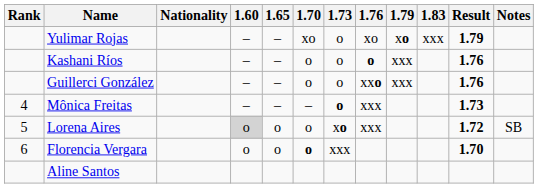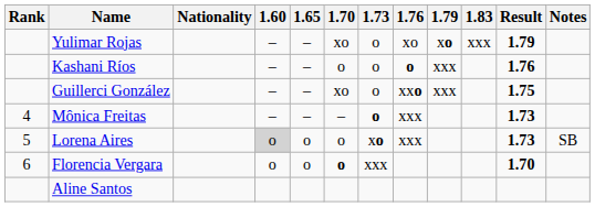 <table class="wikitable sortable" style="text-align:center">
 <tr>
 <th>Rank</th>
 <th>Name</th>
 <th>Nationality</th>
 <th>1.60</th>
 <th>1.65</th>
 <th>1.70</th>
 <th>1.73</th>
 <th>1.76</th>
 <th>1.79</th>
 <th>1.83</th>
 <th>Result</th>
 <th>Notes</th>
 </tr>
 <tr>
 <td></td>
 <td align=left><a href='#'>Yulimar Rojas</a></td>
 <td align=left></td>
 <td>–</td>
 <td>–</td>
 <td>xo</td>
 <td>o</td>
 <td>xo</td>
 <td>x<strong>o</strong></td>
 <td>xxx</td>
 <td><strong>1.79</strong></td>
 <td></td>
 </tr>
 <tr>
 <td></td>
 <td align=left><a href='#'>Kashani Ríos</a></td>
 <td align=left></td>
 <td>–</td>
 <td>–</td>
 <td>o</td>
 <td>o</td>
 <td><strong>o</strong></td>
 <td>xxx</td>
 <td></td>
 <td><strong>1.76</strong></td>
 <td></td>
 </tr>
 <tr>
 <td></td>
 <td align=left><a href='#'>Guillerci González</a></td>
 <td align=left></td>
 <td>–</td>
 <td>–</td>
-<td>o</td>
+<td>xo</td>
 <td>o</td>
 <td>xx<strong>o</strong></td>
 <td>xxx</td>
 <td></td>
-<td><strong>1.76</strong></td>
+<td><strong>1.75</strong></td>
 <td></td>
 </tr>
 <tr>
 <td>4</td>
 <td align=left><a href='#'>Mônica Freitas</a></td>
 <td align=left></td>
 <td>–</td>
 <td>–</td>
 <td>–</td>
 <td><strong>o</strong></td>
 <td>xxx</td>
 <td></td>
 <td></td>
 <td><strong>1.73</strong></td>
 <td></td>
 </tr>
 <tr>
 <td>5</td>
 <td align=left><a href='#'>Lorena Aires</a></td>
 <td align=left></td>
 <td style="background: lightgrey;">o</td>
 <td>o</td>
 <td>o</td>
 <td>x<strong>o</strong></td>
 <td>xxx</td>
 <td></td>
 <td></td>
-<td><strong>1.72</strong></td>
+<td><strong>1.73</strong></td>
 <td>SB</td>
 </tr>
 <tr>
 <td>6</td>
 <td align=left><a href='#'>Florencia Vergara</a></td>
 <td align=left></td>
 <td>o</td>
 <td>o</td>
 <td><strong>o</strong></td>
 <td>xxx</td>
 <td></td>
 <td></td>
 <td></td>
 <td><strong>1.70</strong></td>
 <td></td>
 </tr>
 <tr>
 <td></td>
 <td align=left><a href='#'>Aline Santos</a></td>
 <td align=left></td>
 <td></td>
 <td></td>
 <td></td>
 <td></td>
 <td></td>
 <td></td>
 <td></td>
 <td><strong></strong></td>
 <td></td>
 </tr>
 </table>
